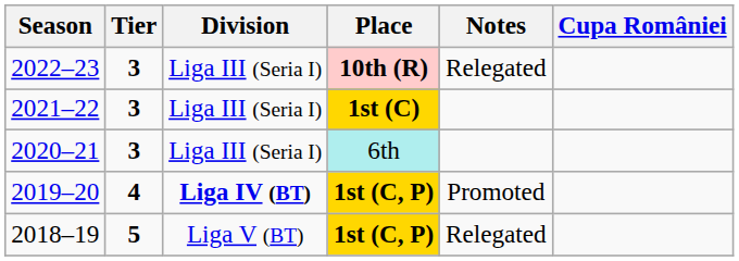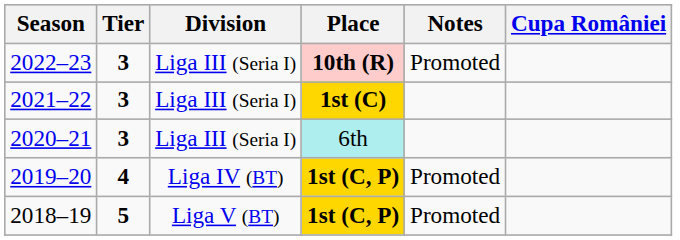 <table class="wikitable" style="text-align:center; font-size:90%">
 <tr>
 <th>Season</th>
 <th>Tier</th>
 <th>Division</th>
 <th>Place</th>
 <th>Notes</th>
 <th><a href='#'>Cupa României</a></th>
 </tr>
 <tr>
 <td><a href='#'>2022–23</a></td>
 <td><strong>3</strong></td>
 <td><a href='#'>Liga III</a> <small>(Seria I)</small></td>
 <td align=center bgcolor=#FFCCCC><strong>10th (R)</strong></td>
-<td>Relegated</td>
+<td>Promoted</td>
 </tr>
 <tr>
 <td><a href='#'>2021–22</a></td>
 <td><strong>3</strong></td>
 <td><a href='#'>Liga III</a> <small>(Seria I)</small></td>
 <td align=center bgcolor=gold><strong>1st (C)</strong></td>
 <td></td>
 <td></td>
 </tr>
 <tr>
 <td><a href='#'>2020–21</a></td>
 <td><strong>3</strong></td>
 <td><a href='#'>Liga III</a> <small>(Seria I)</small></td>
 <td style="background: paleturquoise;">6th</td>
 <td></td>
 <td></td>
 </tr>
 <tr>
 <td><a href='#'>2019–20</a></td>
 <td><strong>4</strong></td>
-<td><strong><a href='#'>Liga IV</a> <small>(<a href='#'>BT</a>)</small></strong></td>
+<td><a href='#'>Liga IV</a> <small>(<a href='#'>BT</a>)</small></td>
 <td align=center bgcolor=gold><strong>1st</strong> <strong>(C, P)</strong></td>
 <td>Promoted</td>
 <td></td>
 </tr>
 <tr>
 <td>2018–19</td>
 <td><strong>5</strong></td>
 <td><a href='#'>Liga V</a> <small>(<a href='#'>BT</a>)</small></td>
 <td align=center bgcolor=gold><strong>1st</strong> <strong>(C, P)</strong></td>
-<td>Relegated</td>
+<td>Promoted</td>
 <td></td>
 </tr>
 </table>
